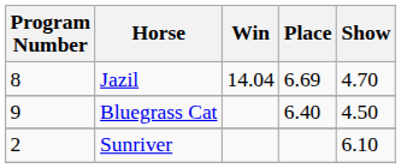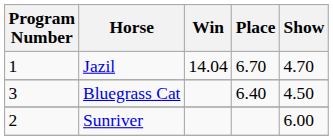 <table class="wikitable">
 <tr>
 <th>Program<br>Number</th>
 <th>Horse</th>
 <th>Win</th>
 <th>Place</th>
 <th>Show</th>
 </tr>
 <tr>
-<td>8</td>
+<td>1</td>
 <td><a href='#'>Jazil</a></td>
 <td>14.04</td>
-<td>6.69</td>
+<td>6.70</td>
 <td>4.70</td>
 </tr>
 <tr>
 </tr>
 <tr>
-<td>9</td>
+<td>3</td>
 <td><a href='#'>Bluegrass Cat</a></td>
 <td></td>
 <td>6.40</td>
 <td>4.50</td>
 </tr>
 <tr>
 </tr>
 <tr>
 <td>2</td>
 <td><a href='#'>Sunriver</a></td>
 <td></td>
 <td></td>
-<td>6.10</td>
+<td>6.00</td>
 </tr>
 <tr>
 </tr>
 </table>
